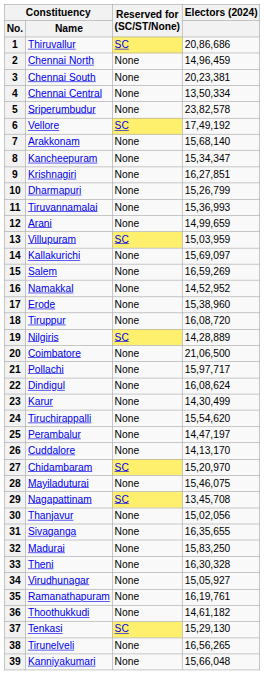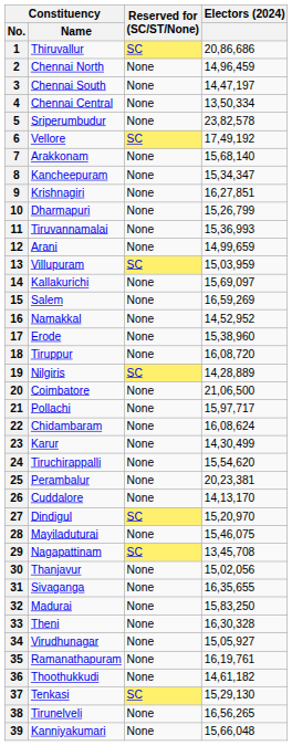 <table class="wikitable sortable">
 <tr>
 <th scope=colgroup colspan="2">Constituency</th>
 <th scope=col rowspan=2>Reserved for<br>(SC/ST/None)</th>
 <th>Electors (2024)</th>
 </tr>
 <tr>
 <th scope=col>No.</th>
 <th scope=col>Name</th>
 <th></th>
 </tr>
 <tr>
 <th scope=row>1</th>
 <td><a href='#'>Thiruvallur</a></td>
 <td style="background:#fef06d;"><a href='#'>SC</a></td>
 <td>20,86,686</td>
 </tr>
 <tr>
 <th scope=row>2</th>
 <td><a href='#'>Chennai North</a></td>
 <td>None</td>
 <td>14,96,459</td>
 </tr>
 <tr>
 <th scope=row>3</th>
 <td><a href='#'>Chennai South</a></td>
 <td>None</td>
-<td>20,23,381</td>
+<td>14,47,197</td>
 </tr>
 <tr>
 <th scope=row>4</th>
 <td><a href='#'>Chennai Central</a></td>
 <td>None</td>
 <td>13,50,334</td>
 </tr>
 <tr>
 <th scope=row>5</th>
 <td><a href='#'>Sriperumbudur</a></td>
 <td>None</td>
 <td>23,82,578</td>
 </tr>
 <tr>
 <th scope=row>6</th>
 <td><a href='#'>Vellore</a></td>
 <td style="background:#fef06d;"><a href='#'>SC</a></td>
 <td>17,49,192</td>
 </tr>
 <tr>
 <th scope=row>7</th>
 <td><a href='#'>Arakkonam</a></td>
 <td>None</td>
 <td>15,68,140</td>
 </tr>
 <tr>
 <th scope=row>8</th>
 <td><a href='#'>Kancheepuram</a></td>
 <td>None</td>
 <td>15,34,347</td>
 </tr>
 <tr>
 <th scope=row>9</th>
 <td><a href='#'>Krishnagiri</a></td>
 <td>None</td>
 <td>16,27,851</td>
 </tr>
 <tr>
 <th scope=row>10</th>
 <td><a href='#'>Dharmapuri</a></td>
 <td>None</td>
 <td>15,26,799</td>
 </tr>
 <tr>
 <th scope=row>11</th>
 <td><a href='#'>Tiruvannamalai</a></td>
 <td>None</td>
 <td>15,36,993</td>
 </tr>
 <tr>
 <th scope=row>12</th>
 <td><a href='#'>Arani</a></td>
 <td>None</td>
 <td>14,99,659</td>
 </tr>
 <tr>
 <th scope=row>13</th>
 <td><a href='#'>Villupuram</a></td>
 <td style="background:#fef06d;"><a href='#'>SC</a></td>
 <td>15,03,959</td>
 </tr>
 <tr>
 <th scope=row>14</th>
 <td><a href='#'>Kallakurichi</a></td>
 <td>None</td>
 <td>15,69,097</td>
 </tr>
 <tr>
 <th scope=row>15</th>
 <td><a href='#'>Salem</a></td>
 <td>None</td>
 <td>16,59,269</td>
 </tr>
 <tr>
 <th scope=row>16</th>
 <td><a href='#'>Namakkal</a></td>
 <td>None</td>
 <td>14,52,952</td>
 </tr>
 <tr>
 <th scope=row>17</th>
 <td><a href='#'>Erode</a></td>
 <td>None</td>
 <td>15,38,960</td>
 </tr>
 <tr>
 <th scope=row>18</th>
 <td><a href='#'>Tiruppur</a></td>
 <td>None</td>
 <td>16,08,720</td>
 </tr>
 <tr>
 <th scope=row>19</th>
 <td><a href='#'>Nilgiris</a></td>
 <td style="background:#fef06d;"><a href='#'>SC</a></td>
 <td>14,28,889</td>
 </tr>
 <tr>
 <th scope=row>20</th>
 <td><a href='#'>Coimbatore</a></td>
 <td>None</td>
 <td>21,06,500</td>
 </tr>
 <tr>
 <th scope=row>21</th>
 <td><a href='#'>Pollachi</a></td>
 <td>None</td>
 <td>15,97,717</td>
 </tr>
 <tr>
 <th scope=row>22</th>
-<td><a href='#'>Dindigul</a></td>
+<td><a href='#'>Chidambaram</a></td>
 <td>None</td>
 <td>16,08,624</td>
 </tr>
 <tr>
 <th scope=row>23</th>
 <td><a href='#'>Karur</a></td>
 <td>None</td>
 <td>14,30,499</td>
 </tr>
 <tr>
 <th scope=row>24</th>
 <td><a href='#'>Tiruchirappalli</a></td>
 <td>None</td>
 <td>15,54,620</td>
 </tr>
 <tr>
 <th scope=row>25</th>
 <td><a href='#'>Perambalur</a></td>
 <td>None</td>
-<td>14,47,197</td>
+<td>20,23,381</td>
 </tr>
 <tr>
 <th scope=row>26</th>
 <td><a href='#'>Cuddalore</a></td>
 <td>None</td>
 <td>14,13,170</td>
 </tr>
 <tr>
 <th scope=row>27</th>
-<td><a href='#'>Chidambaram</a></td>
+<td><a href='#'>Dindigul</a></td>
 <td style="background:#fef06d;"><a href='#'>SC</a></td>
 <td>15,20,970</td>
 </tr>
 <tr>
 <th scope=row>28</th>
 <td><a href='#'>Mayiladuturai</a></td>
 <td>None</td>
 <td>15,46,075</td>
 </tr>
 <tr>
 <th scope=row>29</th>
 <td><a href='#'>Nagapattinam</a></td>
 <td style="background:#fef06d;"><a href='#'>SC</a></td>
 <td>13,45,708</td>
 </tr>
 <tr>
 <th scope=row>30</th>
 <td><a href='#'>Thanjavur</a></td>
 <td>None</td>
 <td>15,02,056</td>
 </tr>
 <tr>
 <th scope=row>31</th>
 <td><a href='#'>Sivaganga</a></td>
 <td>None</td>
 <td>16,35,655</td>
 </tr>
 <tr>
 <th scope=row>32</th>
 <td><a href='#'>Madurai</a></td>
 <td>None</td>
 <td>15,83,250</td>
 </tr>
 <tr>
 <th scope=row>33</th>
 <td><a href='#'>Theni</a></td>
 <td>None</td>
 <td>16,30,328</td>
 </tr>
 <tr>
 <th scope=row>34</th>
 <td><a href='#'>Virudhunagar</a></td>
 <td>None</td>
 <td>15,05,927</td>
 </tr>
 <tr>
 <th scope=row>35</th>
 <td><a href='#'>Ramanathapuram</a></td>
 <td>None</td>
 <td>16,19,761</td>
 </tr>
 <tr>
 <th scope=row>36</th>
 <td><a href='#'>Thoothukkudi</a></td>
 <td>None</td>
 <td>14,61,182</td>
 </tr>
 <tr>
 <th scope=row>37</th>
 <td><a href='#'>Tenkasi</a></td>
 <td style="background:#fef06d;"><a href='#'>SC</a></td>
 <td>15,29,130</td>
 </tr>
 <tr>
 <th scope=row>38</th>
 <td><a href='#'>Tirunelveli</a></td>
 <td>None</td>
 <td>16,56,265</td>
 </tr>
 <tr>
 <th scope=row>39</th>
 <td><a href='#'>Kanniyakumari</a></td>
 <td>None</td>
 <td>15,66,048</td>
 </tr>
 </table>
